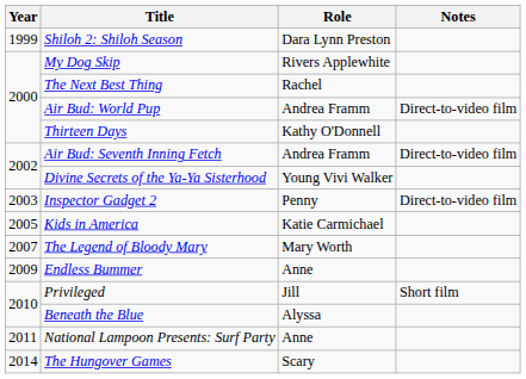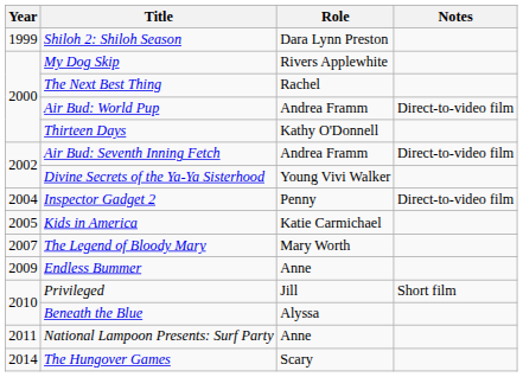 <table class="wikitable sortable">
 <tr>
 <th>Year</th>
 <th>Title</th>
 <th>Role</th>
 <th class="unsortable">Notes</th>
 </tr>
 <tr>
 <td>1999</td>
 <td><em><a href='#'>Shiloh 2: Shiloh Season</a></em></td>
 <td>Dara Lynn Preston</td>
 <td></td>
 </tr>
 <tr>
 <td rowspan="4">2000</td>
 <td><em><a href='#'>My Dog Skip</a></em></td>
 <td>Rivers Applewhite</td>
 <td></td>
 </tr>
 <tr>
 <td><em><a href='#'>The Next Best Thing</a></em></td>
 <td>Rachel</td>
 <td></td>
 </tr>
 <tr>
 <td><em><a href='#'>Air Bud: World Pup</a></em></td>
 <td>Andrea Framm</td>
 <td>Direct-to-video film</td>
 </tr>
 <tr>
 <td><em><a href='#'>Thirteen Days</a></em></td>
 <td>Kathy O'Donnell</td>
 <td></td>
 </tr>
 <tr>
 <td rowspan="2">2002</td>
 <td><em><a href='#'>Air Bud: Seventh Inning Fetch</a></em></td>
 <td>Andrea Framm</td>
 <td>Direct-to-video film</td>
 </tr>
 <tr>
 <td><em><a href='#'>Divine Secrets of the Ya-Ya Sisterhood</a></em></td>
 <td>Young Vivi Walker</td>
 <td></td>
 </tr>
 <tr>
-<td>2003</td>
+<td>2004</td>
 <td><em><a href='#'>Inspector Gadget 2</a></em></td>
 <td>Penny</td>
 <td>Direct-to-video film</td>
 </tr>
 <tr>
 <td>2005</td>
 <td><em><a href='#'>Kids in America</a></em></td>
 <td>Katie Carmichael</td>
 <td></td>
 </tr>
 <tr>
 <td>2007</td>
 <td><em><a href='#'>The Legend of Bloody Mary</a></em></td>
 <td>Mary Worth</td>
 <td></td>
 </tr>
 <tr>
 <td>2009</td>
 <td><em><a href='#'>Endless Bummer</a></em></td>
 <td>Anne</td>
 <td></td>
 </tr>
 <tr>
 <td rowspan="2">2010</td>
 <td><em>Privileged</em></td>
 <td>Jill</td>
 <td>Short film</td>
 </tr>
 <tr>
 <td><em><a href='#'>Beneath the Blue</a></em></td>
 <td>Alyssa</td>
 <td></td>
 </tr>
 <tr>
 <td>2011</td>
 <td><em>National Lampoon Presents: Surf Party</em></td>
 <td>Anne</td>
 <td></td>
 </tr>
 <tr>
 <td>2014</td>
 <td><em><a href='#'>The Hungover Games</a></em></td>
 <td>Scary</td>
 <td></td>
 </tr>
 </table>
